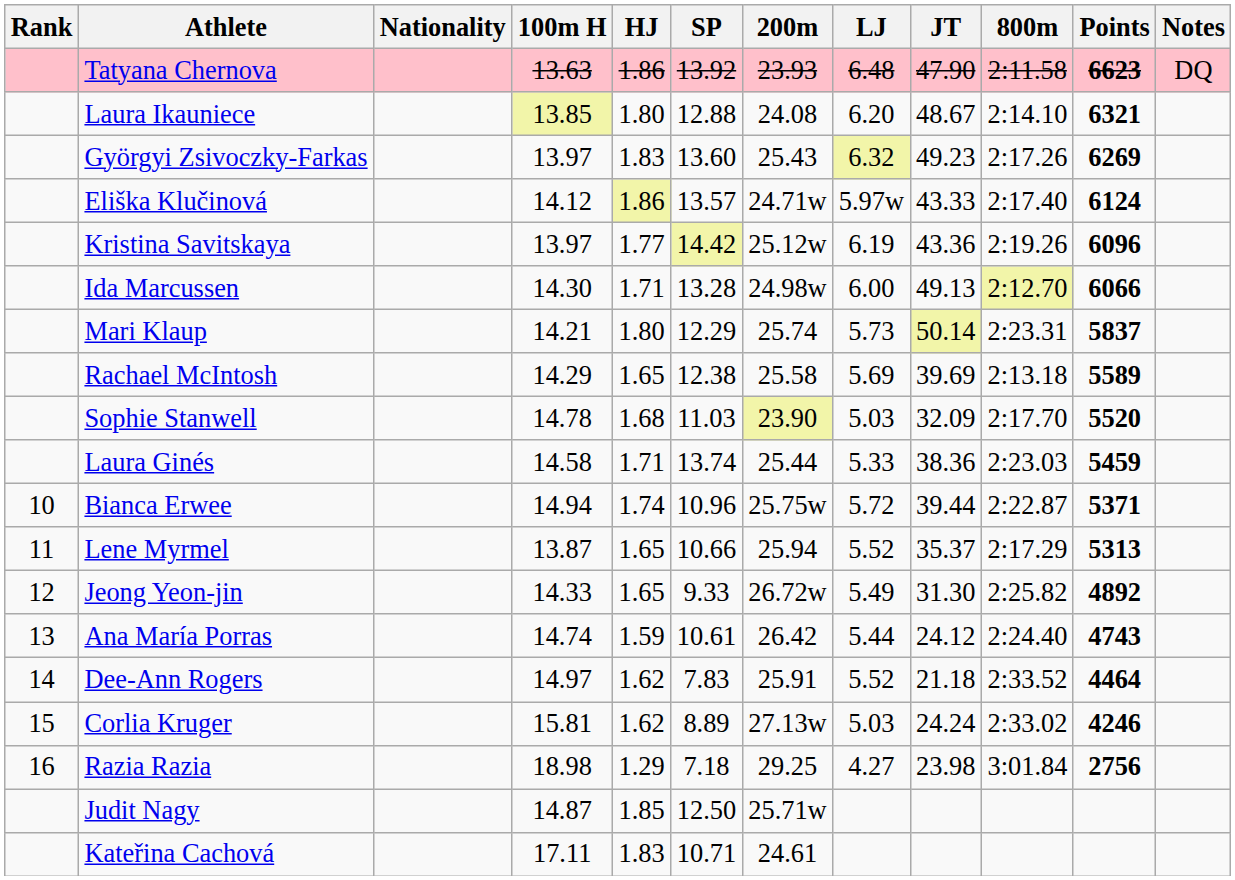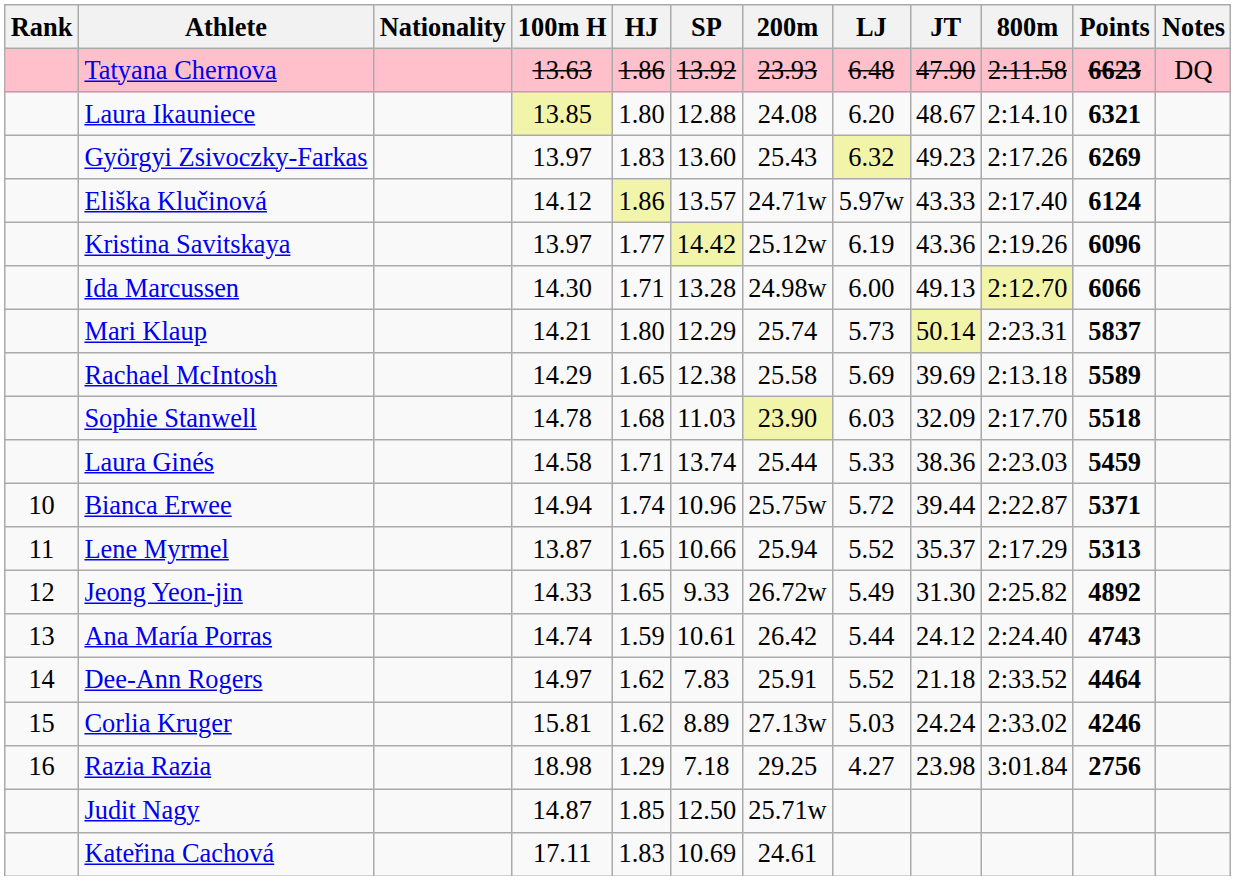 <table class="wikitable sortable" style=" text-align:center; font-size:110%;">
 <tr>
 <th>Rank</th>
 <th>Athlete</th>
 <th>Nationality</th>
 <th>100m H</th>
 <th>HJ</th>
 <th>SP</th>
 <th>200m</th>
 <th>LJ</th>
 <th>JT</th>
 <th>800m</th>
 <th>Points</th>
 <th>Notes</th>
 </tr>
 <tr bgcolor=pink>
 <td><s> </s></td>
 <td align=left><a href='#'>Tatyana Chernova</a></td>
 <td align=left></td>
 <td><s>13.63 </s></td>
 <td><s>1.86 </s></td>
 <td><s>13.92 </s></td>
 <td><s>23.93 </s></td>
 <td><s>6.48 </s></td>
 <td><s>47.90 </s></td>
 <td><s>2:11.58 </s></td>
 <td><s><strong>6623</strong> </s></td>
 <td>DQ</td>
 </tr>
 <tr>
 <td></td>
 <td align=left><a href='#'>Laura Ikauniece</a></td>
 <td align=left></td>
 <td bgcolor=#F2F5A9>13.85</td>
 <td>1.80</td>
 <td>12.88</td>
 <td>24.08</td>
 <td>6.20</td>
 <td>48.67</td>
 <td>2:14.10</td>
 <td><strong>6321</strong></td>
 <td></td>
 </tr>
 <tr>
 <td></td>
 <td align=left><a href='#'>Györgyi Zsivoczky-Farkas</a></td>
 <td align=left></td>
 <td>13.97</td>
 <td>1.83</td>
 <td>13.60</td>
 <td>25.43</td>
 <td bgcolor=#F2F5A9>6.32</td>
 <td>49.23</td>
 <td>2:17.26</td>
 <td><strong>6269</strong></td>
 <td></td>
 </tr>
 <tr>
 <td></td>
 <td align=left><a href='#'>Eliška Klučinová</a></td>
 <td align=left></td>
 <td>14.12</td>
 <td bgcolor=#F2F5A9>1.86</td>
 <td>13.57</td>
 <td>24.71w</td>
 <td>5.97w</td>
 <td>43.33</td>
 <td>2:17.40</td>
 <td><strong>6124</strong></td>
 <td></td>
 </tr>
 <tr>
 <td></td>
 <td align=left><a href='#'>Kristina Savitskaya</a></td>
 <td align=left></td>
 <td>13.97</td>
 <td>1.77</td>
 <td bgcolor=#F2F5A9>14.42</td>
 <td>25.12w</td>
 <td>6.19</td>
 <td>43.36</td>
 <td>2:19.26</td>
 <td><strong>6096</strong></td>
 <td></td>
 </tr>
 <tr>
 <td></td>
 <td align=left><a href='#'>Ida Marcussen</a></td>
 <td align=left></td>
 <td>14.30</td>
 <td>1.71</td>
 <td>13.28</td>
 <td>24.98w</td>
 <td>6.00</td>
 <td>49.13</td>
 <td bgcolor=#F2F5A9>2:12.70</td>
 <td><strong>6066</strong></td>
 <td></td>
 </tr>
 <tr>
 <td></td>
 <td align=left><a href='#'>Mari Klaup</a></td>
 <td align=left></td>
 <td>14.21</td>
 <td>1.80</td>
 <td>12.29</td>
 <td>25.74</td>
 <td>5.73</td>
 <td bgcolor=#F2F5A9>50.14</td>
 <td>2:23.31</td>
 <td><strong>5837</strong></td>
 <td></td>
 </tr>
 <tr>
 <td></td>
 <td align=left><a href='#'>Rachael McIntosh</a></td>
 <td align=left></td>
 <td>14.29</td>
 <td>1.65</td>
 <td>12.38</td>
 <td>25.58</td>
 <td>5.69</td>
 <td>39.69</td>
 <td>2:13.18</td>
 <td><strong>5589</strong></td>
 <td></td>
 </tr>
 <tr>
 <td></td>
 <td align=left><a href='#'>Sophie Stanwell</a></td>
 <td align=left></td>
 <td>14.78</td>
 <td>1.68</td>
 <td>11.03</td>
 <td bgcolor=#F2F5A9>23.90</td>
-<td>5.03</td>
+<td>6.03</td>
 <td>32.09</td>
 <td>2:17.70</td>
-<td><strong>5520</strong></td>
+<td><strong>5518</strong></td>
 <td></td>
 </tr>
 <tr>
 <td></td>
 <td align=left><a href='#'>Laura Ginés</a></td>
 <td align=left></td>
 <td>14.58</td>
 <td>1.71</td>
 <td>13.74</td>
 <td>25.44</td>
 <td>5.33</td>
 <td>38.36</td>
 <td>2:23.03</td>
 <td><strong>5459</strong></td>
 <td></td>
 </tr>
 <tr>
 <td>10</td>
 <td align=left><a href='#'>Bianca Erwee</a></td>
 <td align=left></td>
 <td>14.94</td>
 <td>1.74</td>
 <td>10.96</td>
 <td>25.75w</td>
 <td>5.72</td>
 <td>39.44</td>
 <td>2:22.87</td>
 <td><strong>5371</strong></td>
 <td></td>
 </tr>
 <tr>
 <td>11</td>
 <td align=left><a href='#'>Lene Myrmel</a></td>
 <td align=left></td>
 <td>13.87</td>
 <td>1.65</td>
 <td>10.66</td>
 <td>25.94</td>
 <td>5.52</td>
 <td>35.37</td>
 <td>2:17.29</td>
 <td><strong>5313</strong></td>
 <td></td>
 </tr>
 <tr>
 <td>12</td>
 <td align=left><a href='#'>Jeong Yeon-jin</a></td>
 <td align=left></td>
 <td>14.33</td>
 <td>1.65</td>
 <td>9.33</td>
 <td>26.72w</td>
 <td>5.49</td>
 <td>31.30</td>
 <td>2:25.82</td>
 <td><strong>4892</strong></td>
 <td></td>
 </tr>
 <tr>
 <td>13</td>
 <td align=left><a href='#'>Ana María Porras</a></td>
 <td align=left></td>
 <td>14.74</td>
 <td>1.59</td>
 <td>10.61</td>
 <td>26.42</td>
 <td>5.44</td>
 <td>24.12</td>
 <td>2:24.40</td>
 <td><strong>4743</strong></td>
 <td></td>
 </tr>
 <tr>
 <td>14</td>
 <td align=left><a href='#'>Dee-Ann Rogers</a></td>
 <td align=left></td>
 <td>14.97</td>
 <td>1.62</td>
 <td>7.83</td>
 <td>25.91</td>
 <td>5.52</td>
 <td>21.18</td>
 <td>2:33.52</td>
 <td><strong>4464</strong></td>
 <td></td>
 </tr>
 <tr>
 <td>15</td>
 <td align=left><a href='#'>Corlia Kruger</a></td>
 <td align=left></td>
 <td>15.81</td>
 <td>1.62</td>
 <td>8.89</td>
 <td>27.13w</td>
 <td>5.03</td>
 <td>24.24</td>
 <td>2:33.02</td>
 <td><strong>4246</strong></td>
 <td></td>
 </tr>
 <tr>
 <td>16</td>
 <td align=left><a href='#'>Razia Razia</a></td>
 <td align=left></td>
 <td>18.98</td>
 <td>1.29</td>
 <td>7.18</td>
 <td>29.25</td>
 <td>4.27</td>
 <td>23.98</td>
 <td>3:01.84</td>
 <td><strong>2756</strong></td>
 <td></td>
 </tr>
 <tr>
 <td></td>
 <td align=left><a href='#'>Judit Nagy</a></td>
 <td align=left></td>
 <td>14.87</td>
 <td>1.85</td>
 <td>12.50</td>
 <td>25.71w</td>
 <td></td>
 <td></td>
 <td></td>
 <td><strong></strong></td>
 <td></td>
 </tr>
 <tr>
 <td></td>
 <td align=left><a href='#'>Kateřina Cachová</a></td>
 <td align=left></td>
 <td>17.11</td>
 <td>1.83</td>
-<td>10.71</td>
+<td>10.69</td>
 <td>24.61</td>
 <td></td>
 <td></td>
 <td></td>
 <td><strong></strong></td>
 <td></td>
 </tr>
 </table>
